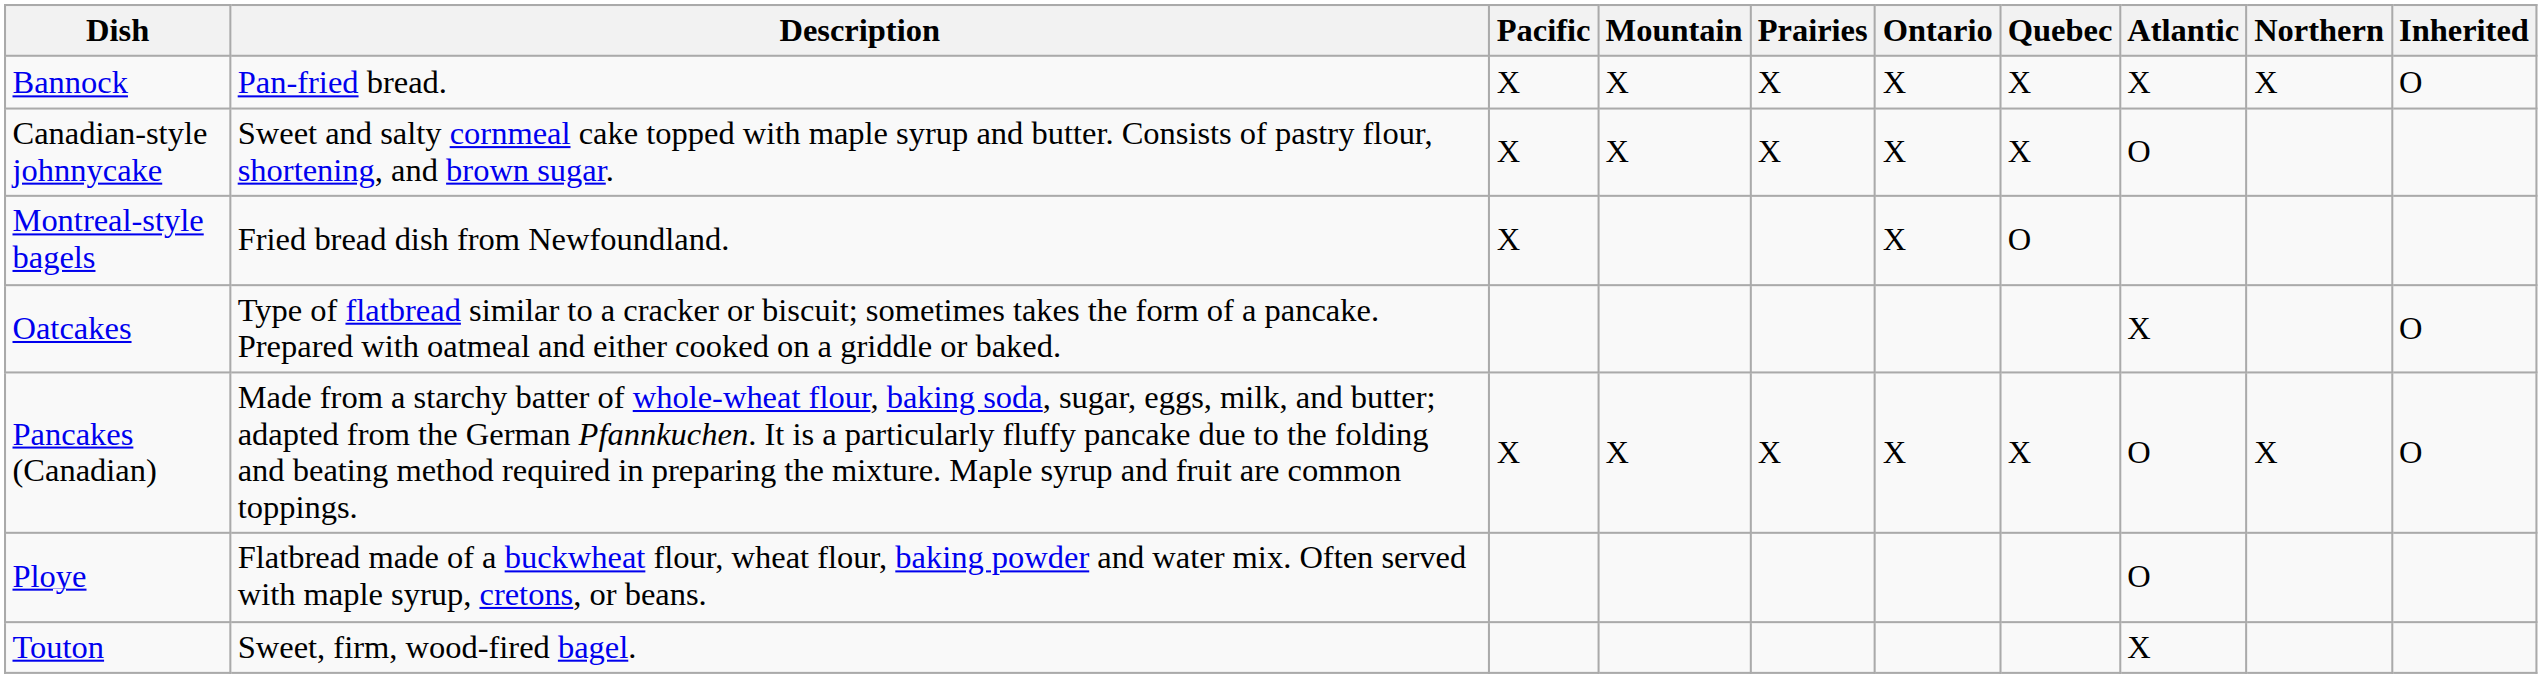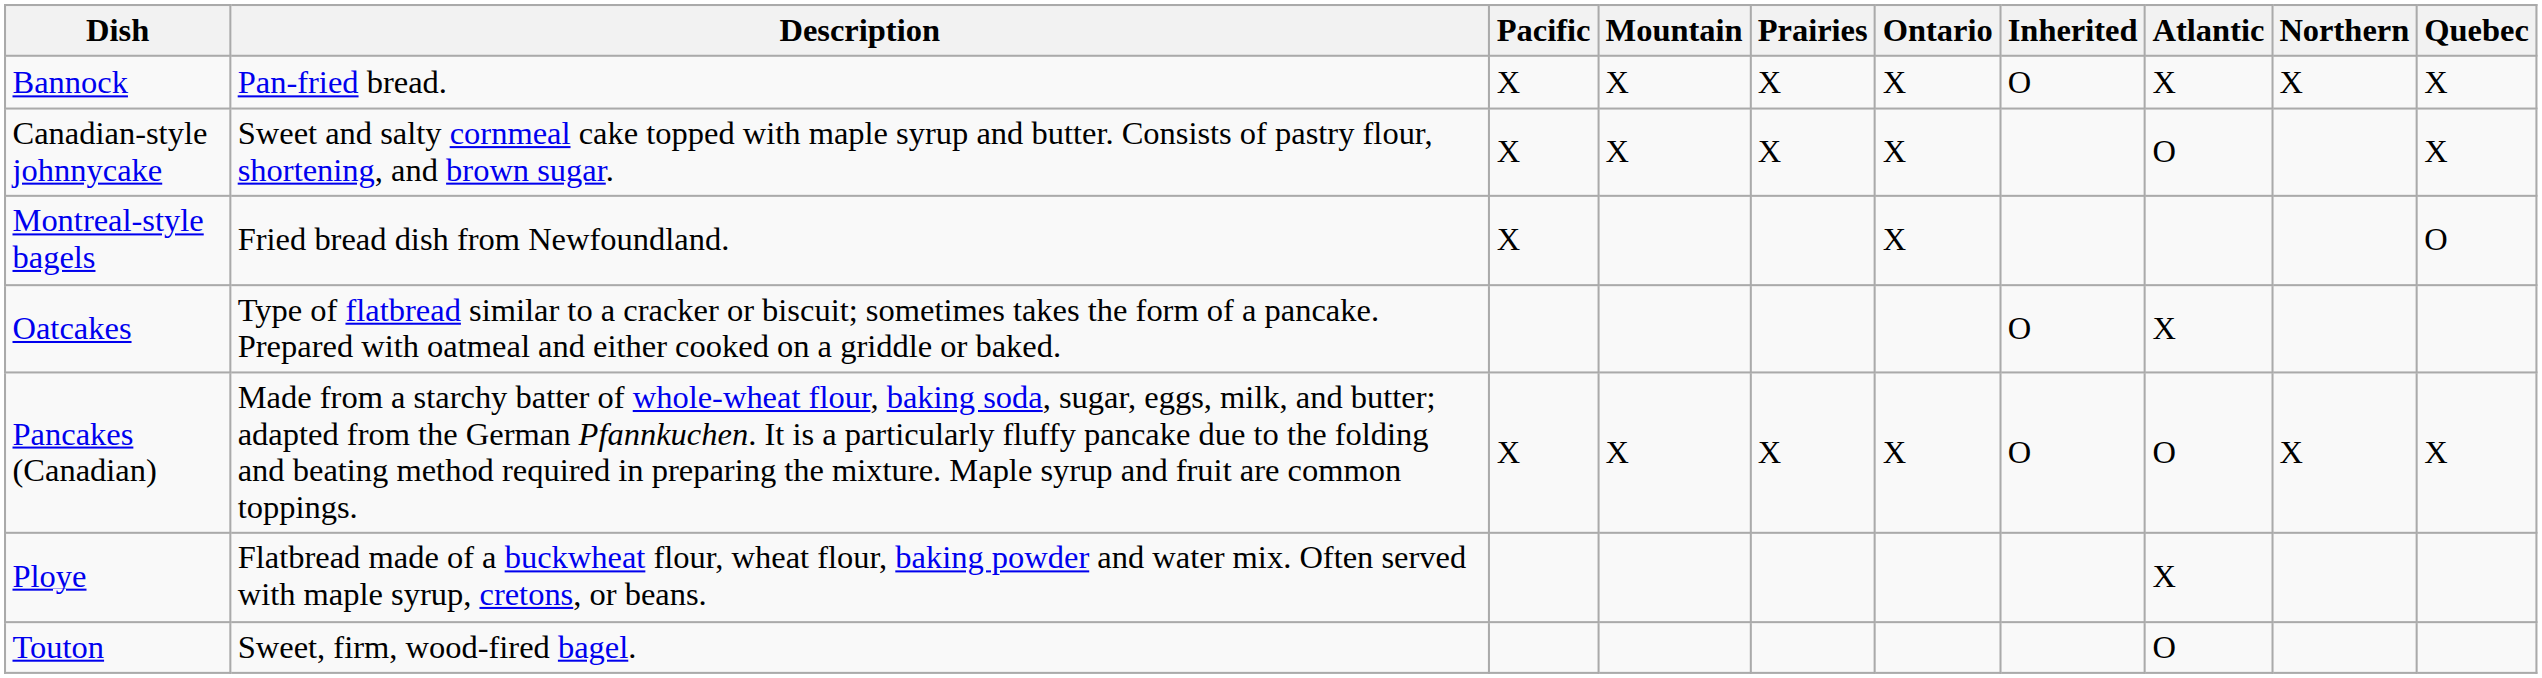 <table class="wikitable sortable sticky-header" style=text-align:left" style="margin:1em auto;">
 <tr>
 <th>Dish</th>
 <th>Description</th>
 <th>Pacific</th>
 <th>Mountain</th>
 <th>Prairies</th>
 <th>Ontario</th>
-<th>Quebec</th>
+<th>Inherited</th>
 <th>Atlantic</th>
 <th>Northern</th>
-<th>Inherited</th>
+<th>Quebec</th>
 </tr>
 <tr>
 <td><a href='#'>Bannock</a></td>
 <td><a href='#'>Pan-fried</a> bread.</td>
 <td>X</td>
 <td>X</td>
 <td>X</td>
 <td>X</td>
+<td>O</td>
 <td>X</td>
 <td>X</td>
 <td>X</td>
-<td>O</td>
 </tr>
 <tr>
 <td>Canadian-style <a href='#'>johnnycake</a></td>
 <td>Sweet and salty <a href='#'>cornmeal</a> cake topped with maple syrup and butter. Consists of pastry flour, <a href='#'>shortening</a>, and <a href='#'>brown sugar</a>.</td>
 <td>X</td>
 <td>X</td>
 <td>X</td>
 <td>X</td>
-<td>X</td>
+<td></td>
 <td>O</td>
 <td></td>
-<td></td>
+<td>X</td>
 </tr>
 <tr>
 <td><a href='#'>Montreal-style bagels</a></td>
 <td>Fried bread dish from Newfoundland.</td>
 <td>X</td>
 <td></td>
 <td></td>
 <td>X</td>
-<td>O</td>
 <td></td>
 <td></td>
 <td></td>
+<td>O</td>
 </tr>
 <tr>
 <td><a href='#'>Oatcakes</a></td>
 <td>Type of <a href='#'>flatbread</a> similar to a cracker or biscuit; sometimes takes the form of a pancake. Prepared with oatmeal and either cooked on a griddle or baked.</td>
 <td></td>
 <td></td>
 <td></td>
 <td></td>
-<td></td>
+<td>O</td>
 <td>X</td>
 <td></td>
-<td>O</td>
+<td></td>
 </tr>
 <tr>
 <td><a href='#'>Pancakes</a> (Canadian)</td>
 <td>Made from a starchy batter of <a href='#'>whole-wheat flour</a>, <a href='#'>baking soda</a>, sugar, eggs, milk, and butter; adapted from the German <em>Pfannkuchen</em>. It is a particularly fluffy pancake due to the folding and beating method required in preparing the mixture. Maple syrup and fruit are common toppings.</td>
 <td>X</td>
 <td>X</td>
 <td>X</td>
 <td>X</td>
-<td>X</td>
+<td>O</td>
 <td>O</td>
 <td>X</td>
-<td>O</td>
+<td>X</td>
 </tr>
 <tr>
 <td><a href='#'>Ploye</a></td>
 <td>Flatbread made of a <a href='#'>buckwheat</a> flour, wheat flour, <a href='#'>baking powder</a> and water mix. Often served with maple syrup, <a href='#'>cretons</a>, or beans.</td>
 <td></td>
 <td></td>
 <td></td>
 <td></td>
 <td></td>
-<td>O</td>
+<td>X</td>
 <td></td>
 <td></td>
 </tr>
 <tr>
 <td><a href='#'>Touton</a></td>
 <td>Sweet, firm, wood-fired <a href='#'>bagel</a>.</td>
 <td></td>
 <td></td>
 <td></td>
 <td></td>
 <td></td>
-<td>X</td>
+<td>O</td>
 <td></td>
 <td></td>
 </tr>
 </table>
